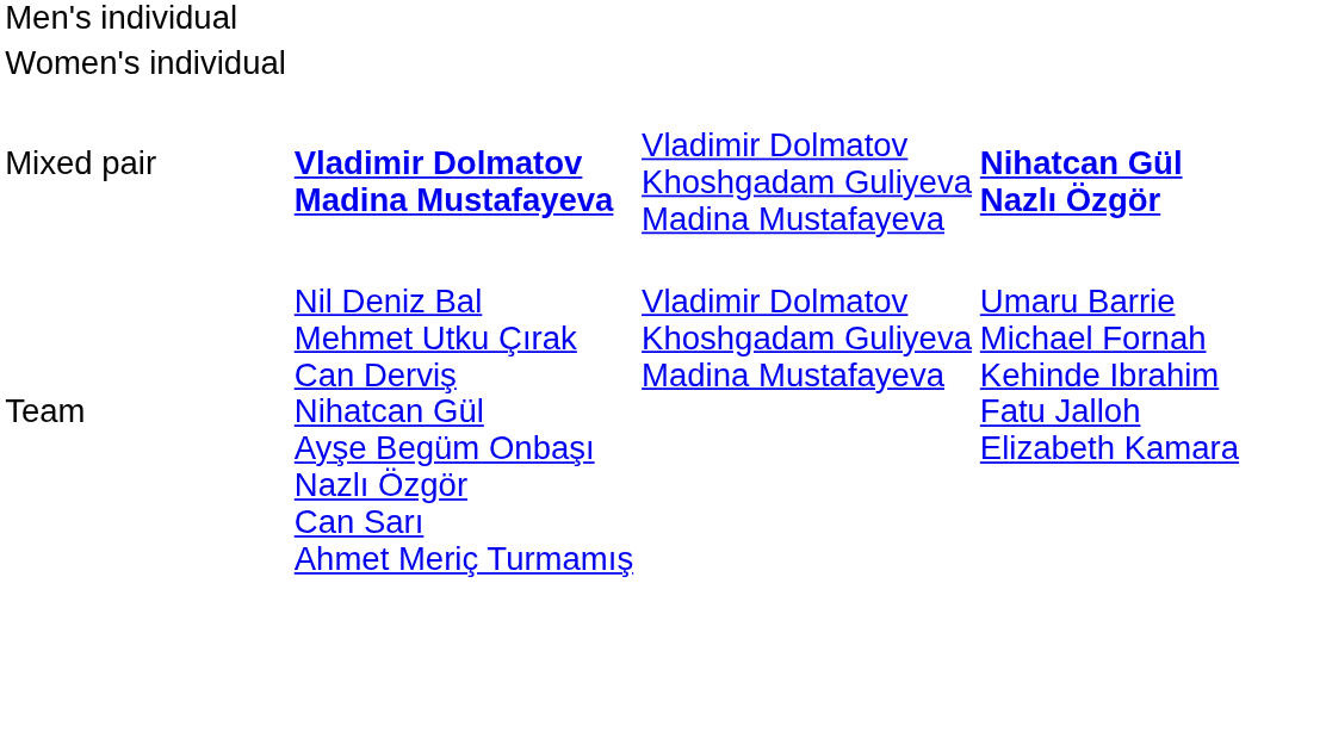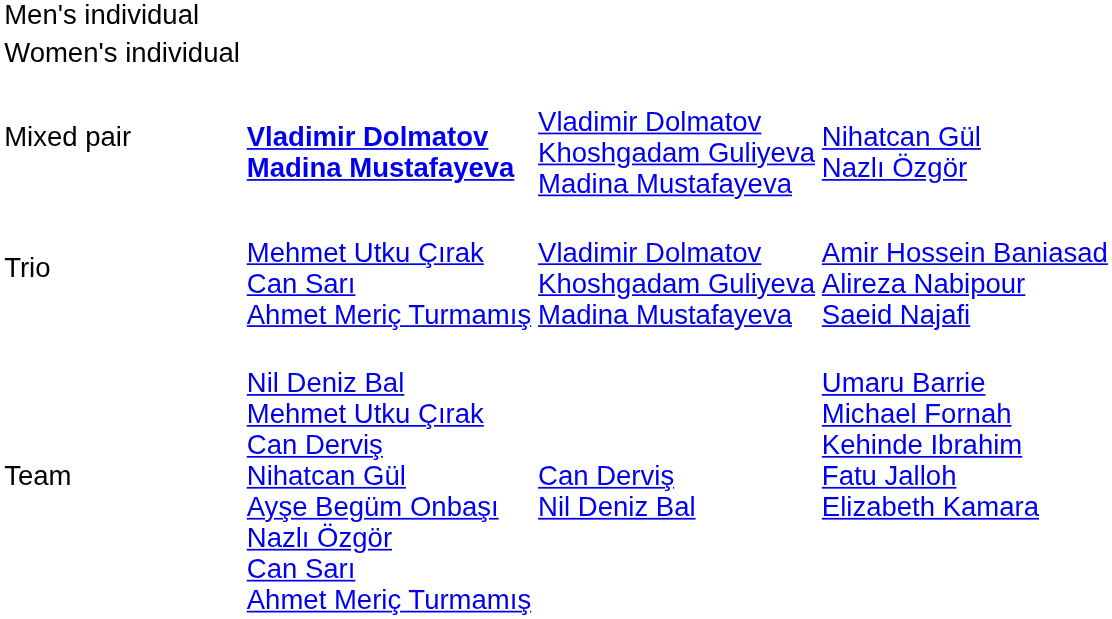 <table>
 <tr>
 <td>Men's individual</td>
 <td></td>
 <td></td>
 <td></td>
 </tr>
 <tr>
 <td>Women's individual</td>
 <td></td>
 <td></td>
 <td></td>
 </tr>
 <tr>
 <td>Mixed pair</td>
 <td><strong><br><a href='#'>Vladimir Dolmatov</a><br><a href='#'>Madina Mustafayeva</a></strong></td>
 <td valign=top><br><a href='#'>Vladimir Dolmatov</a><br><a href='#'>Khoshgadam Guliyeva</a><br><a href='#'>Madina Mustafayeva</a></td>
-<td><strong><br><a href='#'>Nihatcan Gül</a><br><a href='#'>Nazlı Özgör</a></strong></td>
+<td><br><a href='#'>Nihatcan Gül</a><br><a href='#'>Nazlı Özgör</a></td>
+</tr>
+<tr>
+<td>Trio</td>
+<td><br><a href='#'>Mehmet Utku Çırak</a><br><a href='#'>Can Sarı</a><br><a href='#'>Ahmet Meriç Turmamış</a></td>
+<td><br><a href='#'>Vladimir Dolmatov</a><br><a href='#'>Khoshgadam Guliyeva</a><br><a href='#'>Madina Mustafayeva</a></td>
+<td><br><a href='#'>Amir Hossein Baniasad</a><br><a href='#'>Alireza Nabipour</a><br><a href='#'>Saeid Najafi</a></td>
 </tr>
 <tr>
 <td>Team</td>
 <td><br><a href='#'>Nil Deniz Bal</a><br><a href='#'>Mehmet Utku Çırak</a><br><a href='#'>Can Derviş</a><br><a href='#'>Nihatcan Gül</a><br><a href='#'>Ayşe Begüm Onbaşı</a><br><a href='#'>Nazlı Özgör</a><br><a href='#'>Can Sarı</a><br><a href='#'>Ahmet Meriç Turmamış</a></td>
-<td valign=top><br><a href='#'>Vladimir Dolmatov</a><br><a href='#'>Khoshgadam Guliyeva</a><br><a href='#'>Madina Mustafayeva</a></td>
+<td><br><a href='#'>Can Derviş</a><br><a href='#'>Nil Deniz Bal</a></td>
 <td valign=top><br><a href='#'>Umaru Barrie</a><br><a href='#'>Michael Fornah</a><br><a href='#'>Kehinde Ibrahim</a><br><a href='#'>Fatu Jalloh</a><br><a href='#'>Elizabeth Kamara</a></td>
 </tr>
 </table>
